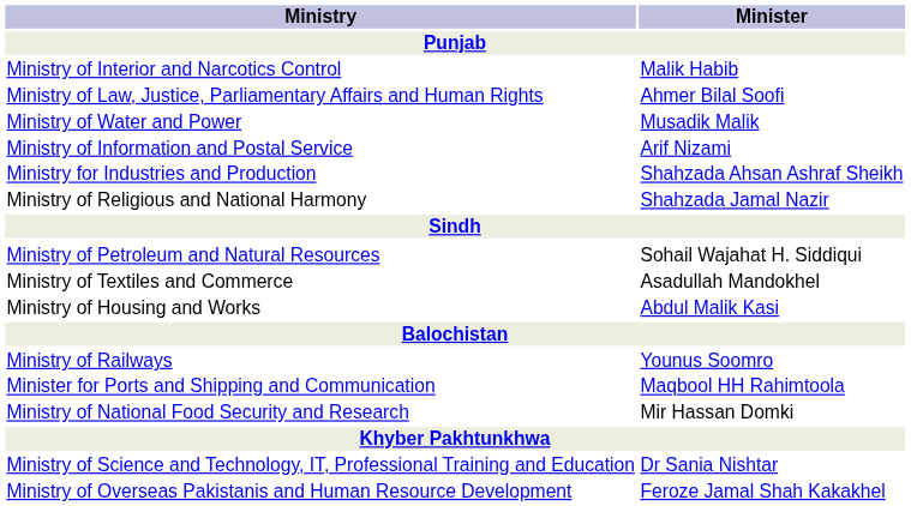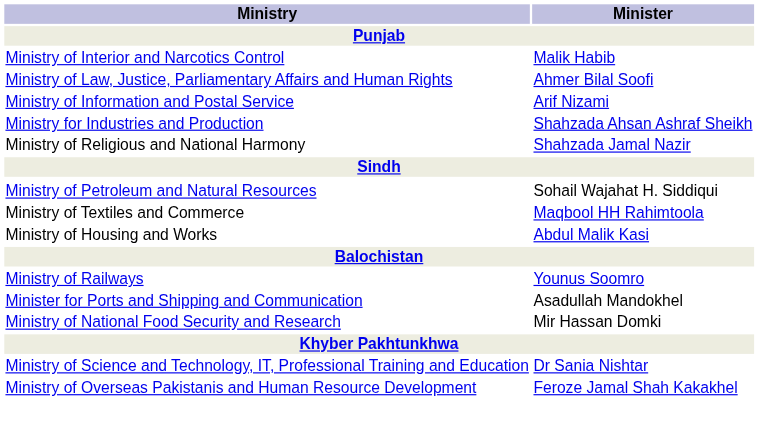 <table class="toccolours" style="margin-bottom: 1em; font-size: 85%;">
 <tr bgcolor="C0C0E0">
 <th>Ministry</th>
 <th>Minister</th>
 </tr>
 <tr bgcolor="EDEDE0">
 <th colspan="2"><a href='#'>Punjab</a></th>
 </tr>
 <tr>
 <td><a href='#'>Ministry of Interior and Narcotics Control</a></td>
 <td><a href='#'>Malik Habib</a></td>
 </tr>
 <tr>
 <td><a href='#'>Ministry of Law, Justice, Parliamentary Affairs and Human Rights</a></td>
 <td><a href='#'>Ahmer Bilal Soofi</a></td>
-</tr>
-<tr>
-<td><a href='#'>Ministry of Water and Power</a></td>
-<td><a href='#'>Musadik Malik</a></td>
 </tr>
 <tr>
 <td><a href='#'>Ministry of Information and Postal Service</a></td>
 <td><a href='#'>Arif Nizami</a></td>
 </tr>
 <tr>
 <td><a href='#'>Ministry for Industries and Production</a></td>
 <td><a href='#'>Shahzada Ahsan Ashraf Sheikh</a></td>
 </tr>
 <tr>
 <td>Ministry of Religious and National Harmony</td>
 <td><a href='#'>Shahzada Jamal Nazir</a></td>
 </tr>
 <tr bgcolor="EDEDE0">
 <th colspan="2"><a href='#'>Sindh</a></th>
 </tr>
 <tr>
 </tr>
 <tr>
 <td><a href='#'>Ministry of Petroleum and Natural Resources</a></td>
 <td>Sohail Wajahat H. Siddiqui</td>
 </tr>
 <tr>
 <td>Ministry of Textiles and Commerce</td>
-<td>Asadullah Mandokhel</td>
+<td><a href='#'>Maqbool HH Rahimtoola</a></td>
 </tr>
 <tr>
 <td>Ministry of Housing and Works</td>
 <td><a href='#'>Abdul Malik Kasi</a></td>
 </tr>
 <tr bgcolor="EDEDE0">
 <th colspan="2"><a href='#'>Balochistan</a></th>
 </tr>
 <tr>
 <td><a href='#'>Ministry of Railways</a></td>
 <td><a href='#'>Younus Soomro</a></td>
 </tr>
 <tr>
 <td><a href='#'>Minister for Ports and Shipping and Communication</a></td>
-<td><a href='#'>Maqbool HH Rahimtoola</a></td>
+<td>Asadullah Mandokhel</td>
 </tr>
 <tr>
 <td><a href='#'>Ministry of National Food Security and Research</a></td>
 <td>Mir Hassan Domki</td>
 </tr>
 <tr bgcolor="EDEDE0">
 <th colspan="2"><a href='#'>Khyber Pakhtunkhwa</a></th>
 </tr>
 <tr>
 <td><a href='#'>Ministry of Science and Technology, IT, Professional Training and Education</a></td>
 <td><a href='#'>Dr Sania Nishtar</a></td>
 </tr>
 <tr>
 <td><a href='#'>Ministry of Overseas Pakistanis and Human Resource Development</a></td>
 <td><a href='#'>Feroze Jamal Shah Kakakhel</a></td>
 </tr>
 </table>
